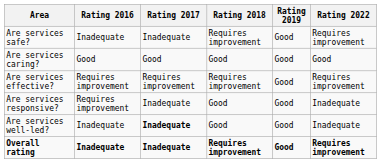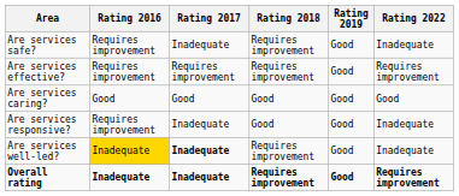 <table class="wikitable">
 <tr>
 <th>Area</th>
 <th>Rating 2016</th>
 <th>Rating 2017</th>
 <th>Rating 2018</th>
 <th>Rating 2019</th>
 <th>Rating 2022</th>
 </tr>
 <tr>
 <td>Are services safe?</td>
+<td>Requires improvement</td>
 <td>Inadequate</td>
+<td>Requires improvement</td>
+<td>Good</td>
 <td>Inadequate</td>
+</tr>
+<tr>
+<td>Are services effective?</td>
+<td>Requires improvement</td>
+<td>Requires improvement</td>
 <td>Requires improvement</td>
 <td>Good</td>
 <td>Requires improvement</td>
 </tr>
 <tr>
 <td>Are services caring?</td>
 <td>Good</td>
 <td>Good</td>
 <td>Good</td>
 <td>Good</td>
 <td>Good</td>
 </tr>
 <tr>
-<td>Are services effective?</td>
-<td>Requires improvement</td>
-<td>Requires improvement</td>
-<td>Requires improvement</td>
-<td>Good</td>
-<td>Requires improvement</td>
-</tr>
-<tr>
 <td>Are services responsive?</td>
 <td>Requires improvement</td>
 <td>Inadequate</td>
 <td>Good</td>
 <td>Good</td>
 <td>Inadequate</td>
 </tr>
 <tr>
 <td>Are services well-led?</td>
-<td>Inadequate</td>
+<td style="background: gold;">Inadequate</td>
 <td><strong>Inadequate</strong></td>
-<td>Good</td>
+<td>Requires improvement</td>
 <td>Good</td>
 <td>Inadequate</td>
 </tr>
 <tr>
 <td><strong>Overall rating</strong></td>
 <td><strong>Inadequate</strong></td>
 <td><strong>Inadequate</strong></td>
 <td><strong>Requires improvement</strong></td>
 <td><strong>Good</strong></td>
 <td><strong>Requires improvement</strong></td>
 </tr>
 </table>
